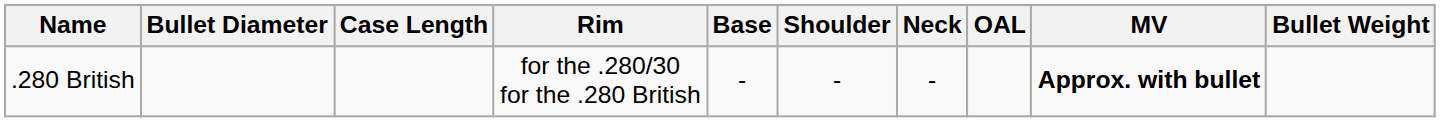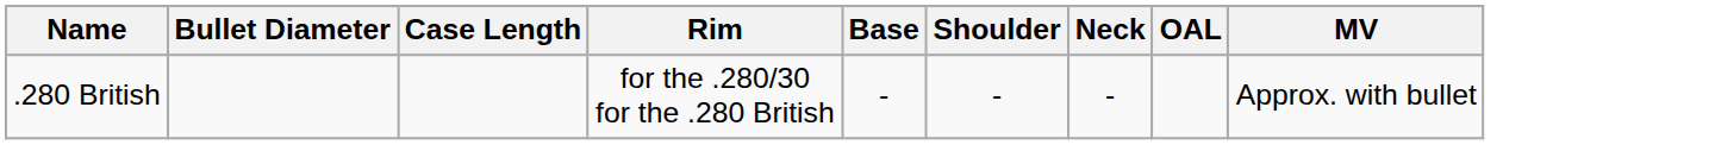 <table class=wikitable style="font-size: 9pt; text-align:center">
 <tr>
 <th>Name</th>
 <th>Bullet Diameter</th>
 <th>Case Length</th>
 <th>Rim</th>
 <th>Base</th>
 <th>Shoulder</th>
 <th>Neck</th>
 <th>OAL</th>
 <th>MV</th>
-<th>Bullet Weight</th>
 </tr>
 <tr>
 <td>.280 British</td>
 <td></td>
 <td></td>
 <td> for the .280/30<br> for the .280 British</td>
 <td>-</td>
 <td>-</td>
 <td>-</td>
 <td></td>
-<td><strong>Approx.  with  bullet</strong></td>
-<td></td>
+<td>Approx.  with  bullet</td>
 </tr>
 </table>
